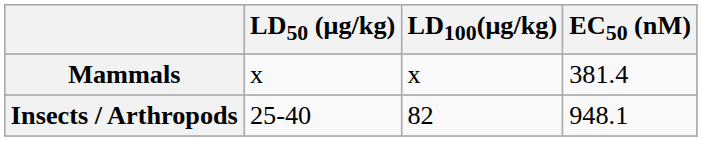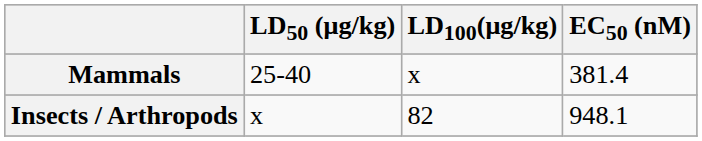 <table class="wikitable">
 <tr>
 <th></th>
 <th><strong>LD<sub>50</sub> (μg/kg)</strong></th>
 <th><strong>LD<sub>100</sub>(μg/kg)</strong></th>
 <th><strong>EC<sub>50</sub> (nM)</strong></th>
 </tr>
 <tr>
 <th><strong>Mammals</strong></th>
-<td>x</td>
+<td>25-40</td>
 <td>x</td>
 <td>381.4</td>
 </tr>
 <tr>
 <th><strong>Insects / Arthropods</strong></th>
-<td>25-40</td>
+<td>x</td>
 <td>82</td>
 <td>948.1</td>
 </tr>
 </table>
